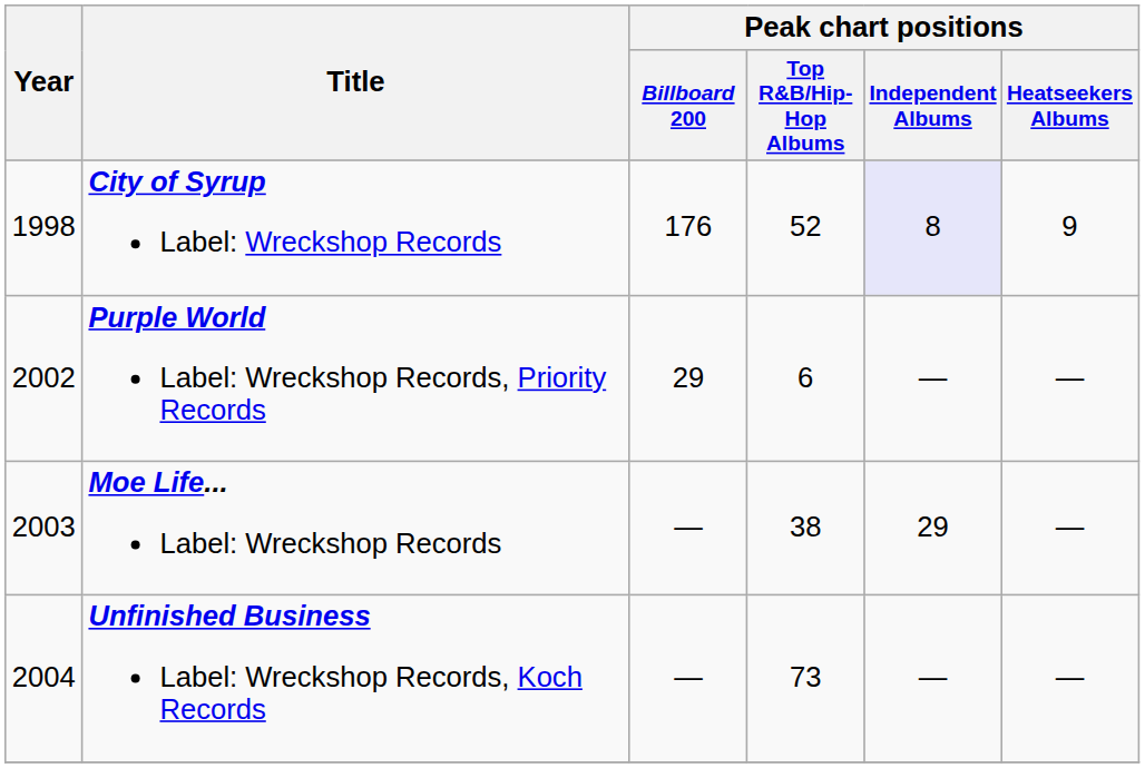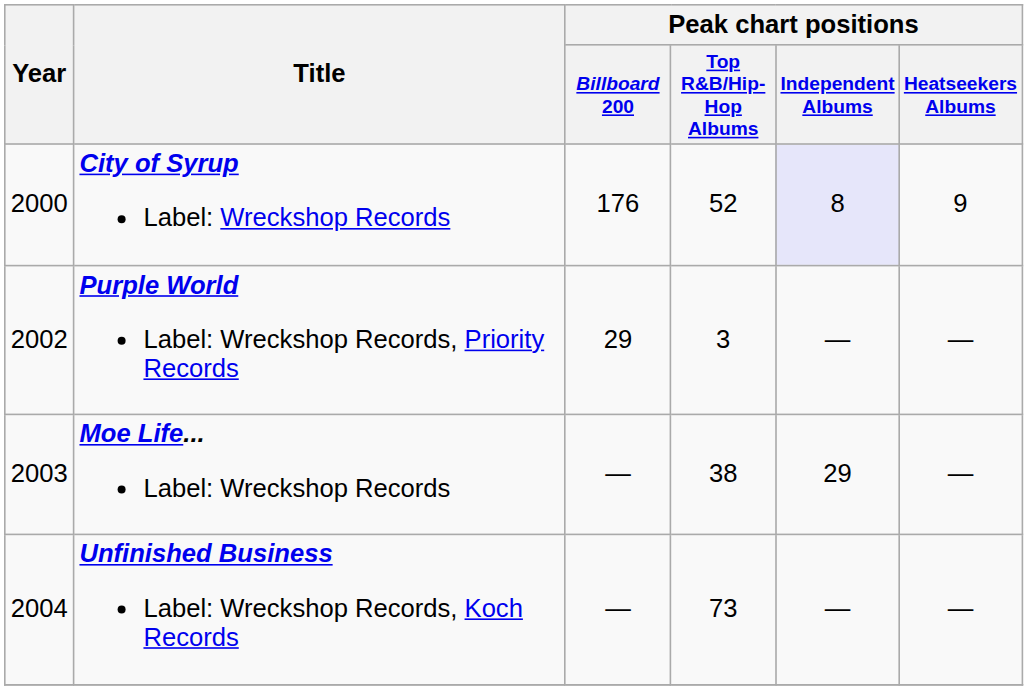 <table class="wikitable plainrowheaders">
 <tr>
 <th rowspan="2" style="width:33px;">Year</th>
 <th rowspan="2" style="width:300px;">Title</th>
 <th colspan="4">Peak chart positions</th>
 </tr>
 <tr>
 <th style="width:5em;font-size:75%;"><a href='#'><em>Billboard</em> 200</a></th>
 <th style="width:5em;font-size:75%;"><a href='#'>Top R&B/Hip-Hop Albums</a></th>
 <th style="width:5em;font-size:75%;"><a href='#'>Independent Albums</a></th>
 <th style="width:5em;font-size:75%;"><a href='#'>Heatseekers Albums</a></th>
 </tr>
 <tr>
-<td style="text-align:center;">1998</td>
+<td style="text-align:center;">2000</td>
 <td><strong><em><a href='#'>City of Syrup</a></em></strong><br><ul><li>Label: <a href='#'>Wreckshop Records</a></li></ul></td>
 <td style="text-align:center;">176</td>
 <td style="text-align:center;">52</td>
 <td style="background: lavender; text-align:center;">8</td>
 <td style="text-align:center;">9</td>
 </tr>
 <tr>
 <td style="text-align:center;">2002</td>
 <td><strong><em><a href='#'>Purple World</a></em></strong><br><ul><li>Label: Wreckshop Records, <a href='#'>Priority Records</a></li></ul></td>
 <td style="text-align:center;">29</td>
-<td style="text-align:center;">6</td>
+<td style="text-align:center;">3</td>
 <td style="text-align:center;">—</td>
 <td style="text-align:center;">—</td>
 </tr>
 <tr>
 <td style="text-align:center;">2003</td>
 <td><strong><em><a href='#'>Moe Life</a>...</em></strong><br><ul><li>Label: Wreckshop Records</li></ul></td>
 <td style="text-align:center;">—</td>
 <td style="text-align:center;">38</td>
 <td style="text-align:center;">29</td>
 <td style="text-align:center;">—</td>
 </tr>
 <tr>
 <td style="text-align:center;">2004</td>
 <td><strong><em><a href='#'>Unfinished Business</a></em></strong><br><ul><li>Label: Wreckshop Records, <a href='#'>Koch Records</a></li></ul></td>
 <td style="text-align:center;">—</td>
 <td style="text-align:center;">73</td>
 <td style="text-align:center;">—</td>
 <td style="text-align:center;">—</td>
 </tr>
 <tr>
 </tr>
 </table>
